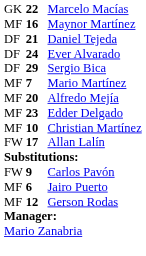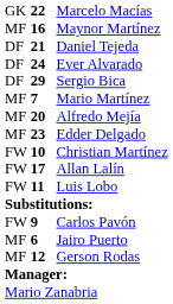 <table style = "font-size: 90%" cellspacing = "0" cellpadding = "0">
 <tr>
 <td colspan = 4></td>
 </tr>
 <tr>
 <th style="width:25px;"></th>
 <th style="width:25px;"></th>
 </tr>
 <tr>
 <td>GK</td>
 <td><strong>22</strong></td>
 <td> <a href='#'>Marcelo Macías</a></td>
 </tr>
 <tr>
 <td>MF</td>
 <td><strong>16</strong></td>
 <td> <a href='#'>Maynor Martínez</a></td>
 </tr>
 <tr>
 <td>DF</td>
 <td><strong>21</strong></td>
 <td> <a href='#'>Daniel Tejeda</a></td>
 </tr>
 <tr>
 <td>DF</td>
 <td><strong>24</strong></td>
 <td> <a href='#'>Ever Alvarado</a></td>
 </tr>
 <tr>
 <td>DF</td>
 <td><strong>29</strong></td>
 <td> <a href='#'>Sergio Bica</a></td>
 </tr>
 <tr>
 <td>MF</td>
 <td><strong>7</strong></td>
 <td> <a href='#'>Mario Martínez</a></td>
 </tr>
 <tr>
 <td>MF</td>
 <td><strong>20</strong></td>
 <td> <a href='#'>Alfredo Mejía</a></td>
 </tr>
 <tr>
 <td>MF</td>
 <td><strong>23</strong></td>
 <td> <a href='#'>Edder Delgado</a></td>
 </tr>
 <tr>
-<td>MF</td>
+<td>FW</td>
 <td><strong>10</strong></td>
 <td> <a href='#'>Christian Martínez</a></td>
 <td></td>
 <td></td>
 </tr>
 <tr>
 <td>FW</td>
 <td><strong>17</strong></td>
 <td> <a href='#'>Allan Lalín</a></td>
+<td></td>
+<td></td>
+</tr>
+<tr>
+<td>FW</td>
+<td><strong>11</strong></td>
+<td> <a href='#'>Luis Lobo</a></td>
+<td></td>
+<td></td>
 <td></td>
 <td></td>
 </tr>
 <tr>
 <td colspan = 3><strong>Substitutions:</strong></td>
 </tr>
 <tr>
 <td>FW</td>
 <td><strong>9</strong></td>
 <td> <a href='#'>Carlos Pavón</a></td>
 <td></td>
 <td></td>
 </tr>
 <tr>
 <td>MF</td>
 <td><strong>6</strong></td>
 <td> <a href='#'>Jairo Puerto</a></td>
 <td></td>
 <td></td>
 </tr>
 <tr>
 <td>MF</td>
 <td><strong>12</strong></td>
 <td> <a href='#'>Gerson Rodas</a></td>
 <td></td>
 <td></td>
 </tr>
 <tr>
 <td colspan = 3><strong>Manager:</strong></td>
 </tr>
 <tr>
 <td colspan = 3> <a href='#'>Mario Zanabria</a></td>
 </tr>
 </table>
